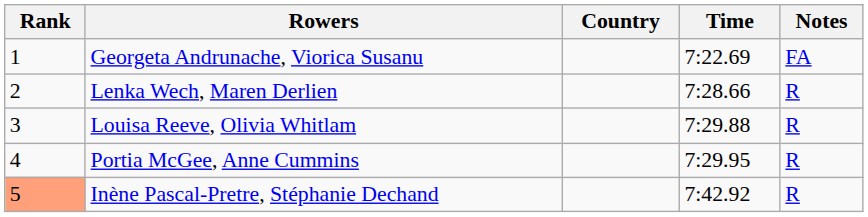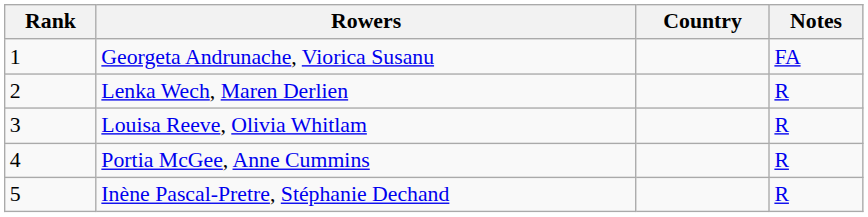 <table class="wikitable sortable" width=50%>
 <tr>
 <th>Rank</th>
 <th>Rowers</th>
 <th>Country</th>
-<th>Time</th>
 <th>Notes</th>
 </tr>
 <tr>
 <td>1</td>
 <td><a href='#'>Georgeta Andrunache</a>, <a href='#'>Viorica Susanu</a></td>
 <td></td>
-<td>7:22.69</td>
 <td><a href='#'>FA</a></td>
 </tr>
 <tr>
 <td>2</td>
 <td><a href='#'>Lenka Wech</a>, <a href='#'>Maren Derlien</a></td>
 <td></td>
-<td>7:28.66</td>
 <td><a href='#'>R</a></td>
 </tr>
 <tr>
 <td>3</td>
 <td><a href='#'>Louisa Reeve</a>, <a href='#'>Olivia Whitlam</a></td>
 <td></td>
-<td>7:29.88</td>
 <td><a href='#'>R</a></td>
 </tr>
 <tr>
 <td>4</td>
 <td><a href='#'>Portia McGee</a>, <a href='#'>Anne Cummins</a></td>
 <td></td>
-<td>7:29.95</td>
 <td><a href='#'>R</a></td>
 </tr>
 <tr>
-<td style="background: lightsalmon;">5</td>
+<td>5</td>
 <td><a href='#'>Inène Pascal-Pretre</a>, <a href='#'>Stéphanie Dechand</a></td>
 <td></td>
-<td>7:42.92</td>
 <td><a href='#'>R</a></td>
 </tr>
 </table>
